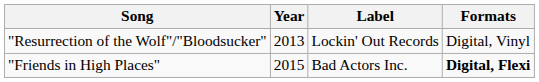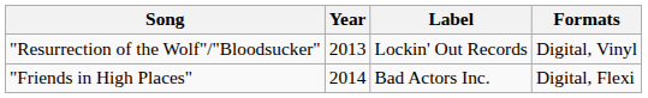 <table class="wikitable">
 <tr>
 <th>Song</th>
 <th>Year</th>
 <th>Label</th>
 <th>Formats</th>
 </tr>
 <tr>
 <td>"Resurrection of the Wolf"/"Bloodsucker"</td>
 <td>2013</td>
 <td>Lockin' Out Records</td>
 <td>Digital, Vinyl</td>
 </tr>
 <tr>
 <td>"Friends in High Places"</td>
-<td>2015</td>
+<td>2014</td>
 <td>Bad Actors Inc.</td>
-<td><strong>Digital, Flexi</strong></td>
+<td>Digital, Flexi</td>
 </tr>
 </table>
